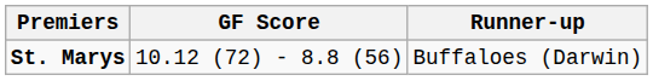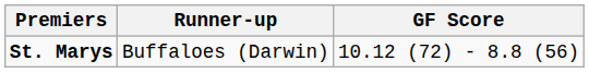 <table class="wikitable" style="text-align:left;">
 <tr style="background:#efefef;">
 <th>Premiers</th>
+<th>Runner-up</th>
 <th>GF Score</th>
-<th>Runner-up</th>
 </tr>
 <tr>
 <td><strong>St. Marys</strong></td>
+<td>Buffaloes (Darwin)</td>
 <td>10.12 (72) - 8.8 (56)</td>
-<td>Buffaloes (Darwin)</td>
 </tr>
 </table>
